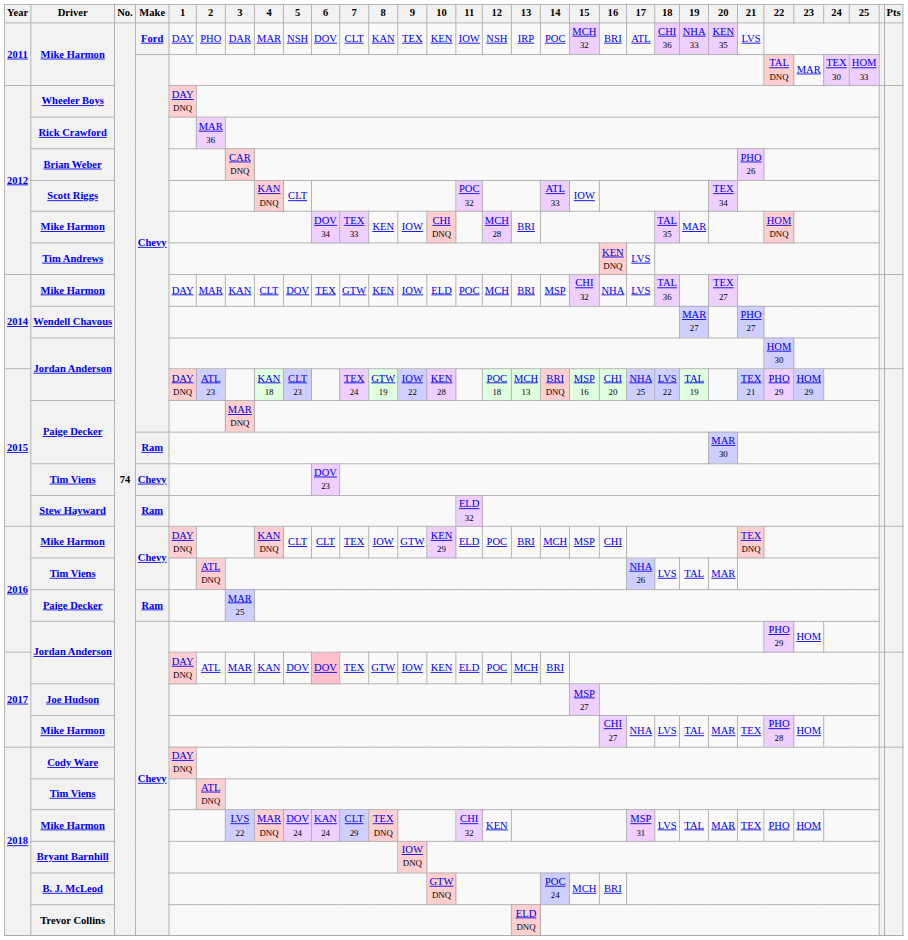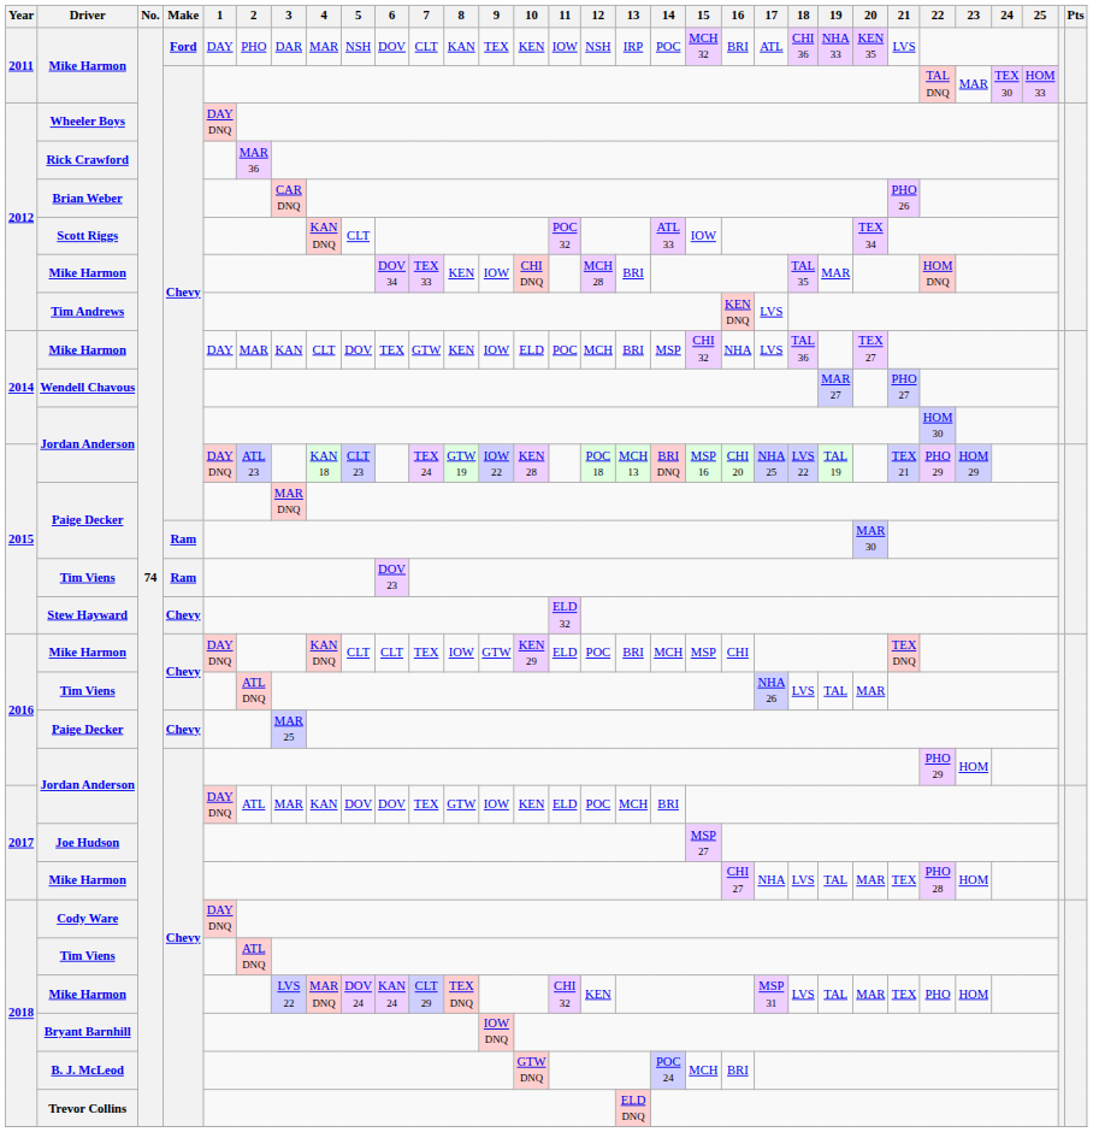 <table class="wikitable" style="text-align:center; font-size:75%">
 <tr>
 <th>Year</th>
 <th>Driver</th>
 <th>No.</th>
 <th>Make</th>
 <th>1</th>
 <th>2</th>
 <th>3</th>
 <th>4</th>
 <th>5</th>
 <th>6</th>
 <th>7</th>
 <th>8</th>
 <th>9</th>
 <th>10</th>
 <th>11</th>
 <th>12</th>
 <th>13</th>
 <th>14</th>
 <th>15</th>
 <th>16</th>
 <th>17</th>
 <th>18</th>
 <th>19</th>
 <th>20</th>
 <th>21</th>
 <th>22</th>
 <th>23</th>
 <th>24</th>
 <th>25</th>
 <th></th>
 <th>Pts</th>
 </tr>
 <tr>
 <th rowspan=2><a href='#'>2011</a></th>
 <th rowspan=2><a href='#'>Mike Harmon</a></th>
 <th rowspan=29>74</th>
 <th><a href='#'>Ford</a></th>
 <td><a href='#'>DAY</a></td>
 <td><a href='#'>PHO</a></td>
 <td><a href='#'>DAR</a></td>
 <td><a href='#'>MAR</a></td>
 <td><a href='#'>NSH</a></td>
 <td><a href='#'>DOV</a></td>
 <td><a href='#'>CLT</a></td>
 <td><a href='#'>KAN</a></td>
 <td><a href='#'>TEX</a></td>
 <td><a href='#'>KEN</a></td>
 <td><a href='#'>IOW</a></td>
 <td><a href='#'>NSH</a></td>
 <td><a href='#'>IRP</a></td>
 <td><a href='#'>POC</a></td>
 <td style="background:#EFCFFF;"><a href='#'>MCH</a><br><small>32</small></td>
 <td><a href='#'>BRI</a></td>
 <td><a href='#'>ATL</a></td>
 <td style="background:#EFCFFF;"><a href='#'>CHI</a><br><small>36</small></td>
 <td style="background:#EFCFFF;"><a href='#'>NHA</a><br><small>33</small></td>
 <td style="background:#EFCFFF;"><a href='#'>KEN</a><br><small>35</small></td>
 <td><a href='#'>LVS</a></td>
 <td colspan=4></td>
 <th rowspan=2></th>
 <th rowspan=2></th>
 </tr>
 <tr>
 <th rowspan=12><a href='#'>Chevy</a></th>
 <td colspan=21></td>
 <td style="background:#FFCFCF;"><a href='#'>TAL</a><br><small>DNQ</small></td>
 <td><a href='#'>MAR</a></td>
 <td style="background:#EFCFFF;"><a href='#'>TEX</a><br><small>30</small></td>
 <td style="background:#EFCFFF;"><a href='#'>HOM</a><br><small>33</small></td>
 </tr>
 <tr>
 <th rowspan=6><a href='#'>2012</a></th>
 <th><a href='#'>Wheeler Boys</a></th>
 <td style="background:#FFCFCF;"><a href='#'>DAY</a><br><small>DNQ</small></td>
 <td colspan=24></td>
 <th rowspan=6></th>
 <th rowspan=6></th>
 </tr>
 <tr>
 <th><a href='#'>Rick Crawford</a></th>
 <td></td>
 <td style="background:#EFCFFF;"><a href='#'>MAR</a><br><small>36</small></td>
 <td colspan=23></td>
 </tr>
 <tr>
 <th><a href='#'>Brian Weber</a></th>
 <td colspan=2></td>
 <td style="background:#FFCFCF;"><a href='#'>CAR</a><br><small>DNQ</small></td>
 <td colspan=17></td>
 <td style="background:#EFCFFF;"><a href='#'>PHO</a><br><small>26</small></td>
 <td colspan=4></td>
 </tr>
 <tr>
 <th><a href='#'>Scott Riggs</a></th>
 <td colspan=3></td>
 <td style="background:#FFCFCF;"><a href='#'>KAN</a><br><small>DNQ</small></td>
 <td><a href='#'>CLT</a></td>
 <td colspan=5></td>
 <td style="background:#EFCFFF;"><a href='#'>POC</a><br><small>32</small></td>
 <td colspan=2></td>
 <td style="background:#EFCFFF;"><a href='#'>ATL</a><br><small>33</small></td>
 <td><a href='#'>IOW</a></td>
 <td colspan=4></td>
 <td style="background:#EFCFFF;"><a href='#'>TEX</a><br><small>34</small></td>
 <td colspan=5></td>
 </tr>
 <tr>
 <th><a href='#'>Mike Harmon</a></th>
 <td colspan=5></td>
 <td style="background:#EFCFFF;"><a href='#'>DOV</a><br><small>34</small></td>
 <td style="background:#EFCFFF;"><a href='#'>TEX</a><br><small>33</small></td>
 <td><a href='#'>KEN</a></td>
 <td><a href='#'>IOW</a></td>
 <td style="background:#FFCFCF;"><a href='#'>CHI</a><br><small>DNQ</small></td>
 <td></td>
 <td style="background:#EFCFFF;"><a href='#'>MCH</a><br><small>28</small></td>
 <td><a href='#'>BRI</a></td>
 <td colspan=4></td>
 <td style="background:#EFCFFF;"><a href='#'>TAL</a><br><small>35</small></td>
 <td><a href='#'>MAR</a></td>
 <td colspan=2></td>
 <td style="background:#FFCFCF;"><a href='#'>HOM</a><br><small>DNQ</small></td>
 <td colspan=3></td>
 </tr>
 <tr>
 <th><a href='#'>Tim Andrews</a></th>
 <td colspan=15></td>
 <td style="background:#FFCFCF;"><a href='#'>KEN</a><br><small>DNQ</small></td>
 <td><a href='#'>LVS</a></td>
 <td colspan=8></td>
 </tr>
 <tr>
 <th rowspan=3><a href='#'>2014</a></th>
 <th><a href='#'>Mike Harmon</a></th>
 <td><a href='#'>DAY</a></td>
 <td><a href='#'>MAR</a></td>
 <td><a href='#'>KAN</a></td>
 <td><a href='#'>CLT</a></td>
 <td><a href='#'>DOV</a></td>
 <td><a href='#'>TEX</a></td>
 <td><a href='#'>GTW</a></td>
 <td><a href='#'>KEN</a></td>
 <td><a href='#'>IOW</a></td>
 <td><a href='#'>ELD</a></td>
 <td><a href='#'>POC</a></td>
 <td><a href='#'>MCH</a></td>
 <td><a href='#'>BRI</a></td>
 <td><a href='#'>MSP</a></td>
 <td style="background:#EFCFFF;"><a href='#'>CHI</a><br><small>32</small></td>
 <td><a href='#'>NHA</a></td>
 <td><a href='#'>LVS</a></td>
 <td style="background:#EFCFFF;"><a href='#'>TAL</a><br><small>36</small></td>
 <td></td>
 <td style="background:#EFCFFF;"><a href='#'>TEX</a><br><small>27</small></td>
 <td colspan=5></td>
 <th rowspan=3></th>
 <th rowspan=3></th>
 </tr>
 <tr>
 <th><a href='#'>Wendell Chavous</a></th>
 <td colspan=18></td>
 <td style="background:#CFCFFF;"><a href='#'>MAR</a><br><small>27</small></td>
 <td></td>
 <td style="background:#CFCFFF;"><a href='#'>PHO</a><br><small>27</small></td>
 <td colspan=4></td>
 </tr>
 <tr>
 <th rowspan=2><a href='#'>Jordan Anderson</a></th>
 <td colspan=21></td>
 <td style="background:#CFCFFF;"><a href='#'>HOM</a><br><small>30</small></td>
 <td colspan=3></td>
 </tr>
 <tr>
 <th rowspan=5><a href='#'>2015</a></th>
 <td style="background:#FFCFCF;"><a href='#'>DAY</a><br><small>DNQ</small></td>
 <td style="background:#CFCFFF;"><a href='#'>ATL</a><br><small>23</small></td>
 <td></td>
 <td style="background:#DFFFDF;"><a href='#'>KAN</a><br><small>18</small></td>
 <td style="background:#CFCFFF;"><a href='#'>CLT</a><br><small>23</small></td>
 <td></td>
 <td style="background:#EFCFFF;"><a href='#'>TEX</a><br><small>24</small></td>
 <td style="background:#DFFFDF;"><a href='#'>GTW</a><br><small>19</small></td>
 <td style="background:#CFCFFF;"><a href='#'>IOW</a><br><small>22</small></td>
 <td style="background:#EFCFFF;"><a href='#'>KEN</a><br><small>28</small></td>
 <td></td>
 <td style="background:#DFFFDF;"><a href='#'>POC</a><br><small>18</small></td>
 <td style="background:#DFFFDF;"><a href='#'>MCH</a><br><small>13</small></td>
 <td style="background:#FFCFCF;"><a href='#'>BRI</a><br><small>DNQ</small></td>
 <td style="background:#DFFFDF;"><a href='#'>MSP</a><br><small>16</small></td>
 <td style="background:#DFFFDF;"><a href='#'>CHI</a><br><small>20</small></td>
 <td style="background:#CFCFFF;"><a href='#'>NHA</a><br><small>25</small></td>
 <td style="background:#CFCFFF;"><a href='#'>LVS</a><br><small>22</small></td>
 <td style="background:#DFFFDF;"><a href='#'>TAL</a><br><small>19</small></td>
 <td></td>
 <td style="background:#CFCFFF;"><a href='#'>TEX</a><br><small>21</small></td>
 <td style="background:#EFCFFF;"><a href='#'>PHO</a><br><small>29</small></td>
 <td style="background:#CFCFFF;"><a href='#'>HOM</a><br><small>29</small></td>
 <td colspan=2></td>
 <th rowspan=5></th>
 <th rowspan=5></th>
 </tr>
 <tr>
 <th rowspan=2><a href='#'>Paige Decker</a></th>
 <td colspan=2></td>
 <td style="background:#FFCFCF;"><a href='#'>MAR</a><br><small>DNQ</small></td>
 <td colspan=22></td>
 </tr>
 <tr>
 <th><a href='#'>Ram</a></th>
 <td colspan=19></td>
 <td style="background:#CFCFFF;"><a href='#'>MAR</a><br><small>30</small></td>
 <td colspan=5></td>
 </tr>
 <tr>
 <th><a href='#'>Tim Viens</a></th>
-<th><a href='#'>Chevy</a></th>
+<th><a href='#'>Ram</a></th>
 <td colspan=5></td>
 <td style="background:#EFCFFF;"><a href='#'>DOV</a><br><small>23</small></td>
 <td colspan=19></td>
 </tr>
 <tr>
 <th><a href='#'>Stew Hayward</a></th>
-<th><a href='#'>Ram</a></th>
+<th><a href='#'>Chevy</a></th>
 <td colspan=10></td>
 <td style="background:#EFCFFF;"><a href='#'>ELD</a><br><small>32</small></td>
 <td colspan=14></td>
 </tr>
 <tr>
 <th rowspan=4><a href='#'>2016</a></th>
 <th><a href='#'>Mike Harmon</a></th>
 <th rowspan=2><a href='#'>Chevy</a></th>
 <td style="background:#FFCFCF;"><a href='#'>DAY</a><br><small>DNQ</small></td>
 <td colspan=2></td>
 <td style="background:#FFCFCF;"><a href='#'>KAN</a><br><small>DNQ</small></td>
 <td><a href='#'>CLT</a></td>
 <td><a href='#'>CLT</a></td>
 <td><a href='#'>TEX</a></td>
 <td><a href='#'>IOW</a></td>
 <td><a href='#'>GTW</a></td>
 <td style="background:#EFCFFF;"><a href='#'>KEN</a><br><small>29</small></td>
 <td><a href='#'>ELD</a></td>
 <td><a href='#'>POC</a></td>
 <td><a href='#'>BRI</a></td>
 <td><a href='#'>MCH</a></td>
 <td><a href='#'>MSP</a></td>
 <td><a href='#'>CHI</a></td>
 <td colspan=4></td>
 <td style="background:#FFCFCF;"><a href='#'>TEX</a><br><small>DNQ</small></td>
 <td colspan=4></td>
 <th rowspan=4></th>
 <th rowspan=4></th>
 </tr>
 <tr>
 <th><a href='#'>Tim Viens</a></th>
 <td></td>
 <td style="background:#FFCFCF;"><a href='#'>ATL</a><br><small>DNQ</small></td>
 <td colspan=14></td>
 <td style="background:#CFCFFF;"><a href='#'>NHA</a><br><small>26</small></td>
 <td><a href='#'>LVS</a></td>
 <td><a href='#'>TAL</a></td>
 <td><a href='#'>MAR</a></td>
 <td colspan=5></td>
 </tr>
 <tr>
 <th><a href='#'>Paige Decker</a></th>
-<th><a href='#'>Ram</a></th>
+<th><a href='#'>Chevy</a></th>
 <td colspan=2></td>
 <td style="background:#CFCFFF;"><a href='#'>MAR</a><br><small>25</small></td>
 <td colspan=22></td>
 </tr>
 <tr>
 <th rowspan=2><a href='#'>Jordan Anderson</a></th>
 <th rowspan=10><a href='#'>Chevy</a></th>
 <td colspan=21></td>
 <td style="background:#EFCFFF;"><a href='#'>PHO</a><br><small>29</small></td>
 <td><a href='#'>HOM</a></td>
 <td colspan=2></td>
 </tr>
 <tr>
 <th rowspan=3><a href='#'>2017</a></th>
 <td style="background:#FFCFCF;"><a href='#'>DAY</a><br><small>DNQ</small></td>
 <td><a href='#'>ATL</a></td>
 <td><a href='#'>MAR</a></td>
 <td><a href='#'>KAN</a></td>
 <td><a href='#'>DOV</a></td>
-<td style="background: pink;"><a href='#'>DOV</a></td>
+<td><a href='#'>DOV</a></td>
 <td><a href='#'>TEX</a></td>
 <td><a href='#'>GTW</a></td>
 <td><a href='#'>IOW</a></td>
 <td><a href='#'>KEN</a></td>
 <td><a href='#'>ELD</a></td>
 <td><a href='#'>POC</a></td>
 <td><a href='#'>MCH</a></td>
 <td><a href='#'>BRI</a></td>
 <td colspan=11></td>
 <th rowspan=3></th>
 <th rowspan=3></th>
 </tr>
 <tr>
 <th><a href='#'>Joe Hudson</a></th>
 <td colspan=14></td>
 <td style="background:#EFCFFF;"><a href='#'>MSP</a><br><small>27</small></td>
 <td colspan=10></td>
 </tr>
 <tr>
 <th><a href='#'>Mike Harmon</a></th>
 <td colspan=15></td>
 <td style="background:#EFCFFF;"><a href='#'>CHI</a><br><small>27</small></td>
 <td><a href='#'>NHA</a></td>
 <td><a href='#'>LVS</a></td>
 <td><a href='#'>TAL</a></td>
 <td><a href='#'>MAR</a></td>
 <td><a href='#'>TEX</a></td>
 <td style="background:#EFCFFF;"><a href='#'>PHO</a><br><small>28</small></td>
 <td><a href='#'>HOM</a></td>
 <td colspan=2></td>
 </tr>
 <tr>
 <th rowspan=6><a href='#'>2018</a></th>
 <th><a href='#'>Cody Ware</a></th>
 <td style="background:#FFCFCF;"><a href='#'>DAY</a><br><small>DNQ</small></td>
 <td colspan=24></td>
 <th rowspan=6></th>
 <th rowspan=6></th>
 </tr>
 <tr>
 <th><a href='#'>Tim Viens</a></th>
 <td></td>
 <td style="background:#FFCFCF;"><a href='#'>ATL</a><br><small>DNQ</small></td>
 <td colspan=23></td>
 </tr>
 <tr>
 <th><a href='#'>Mike Harmon</a></th>
 <td colspan=2></td>
 <td style="background:#CFCFFF;"><a href='#'>LVS</a><br><small>22</small></td>
 <td style="background:#FFCFCF;"><a href='#'>MAR</a><br><small>DNQ</small></td>
 <td style="background:#EFCFFF;"><a href='#'>DOV</a><br><small>24</small></td>
 <td style="background:#EFCFFF;"><a href='#'>KAN</a><br><small>24</small></td>
 <td style="background:#CFCFFF;"><a href='#'>CLT</a><br><small>29</small></td>
 <td style="background:#FFCFCF;"><a href='#'>TEX</a><br><small>DNQ</small></td>
 <td colspan=2></td>
 <td style="background:#EFCFFF;"><a href='#'>CHI</a><br><small>32</small></td>
 <td><a href='#'>KEN</a></td>
 <td colspan=4></td>
 <td style="background:#EFCFFF;"><a href='#'>MSP</a><br><small>31</small></td>
 <td><a href='#'>LVS</a></td>
 <td><a href='#'>TAL</a></td>
 <td><a href='#'>MAR</a></td>
 <td><a href='#'>TEX</a></td>
 <td><a href='#'>PHO</a></td>
 <td><a href='#'>HOM</a></td>
 <td colspan=2></td>
 </tr>
 <tr>
 <th><a href='#'>Bryant Barnhill</a></th>
 <td colspan=8></td>
 <td style="background:#FFCFCF;"><a href='#'>IOW</a><br><small>DNQ</small></td>
 <td colspan=16></td>
 </tr>
 <tr>
 <th><a href='#'>B. J. McLeod</a></th>
 <td colspan=9></td>
 <td style="background:#FFCFCF;"><a href='#'>GTW</a><br><small>DNQ</small></td>
 <td colspan=3></td>
 <td style="background:#CFCFFF;"><a href='#'>POC</a><br><small>24</small></td>
 <td><a href='#'>MCH</a></td>
 <td><a href='#'>BRI</a></td>
 <td colspan=9></td>
 </tr>
 <tr>
 <th>Trevor Collins</th>
 <td colspan=12></td>
 <td style="background:#FFCFCF;"><a href='#'>ELD</a><br><small>DNQ</small></td>
 <td colspan=12></td>
 </tr>
 <tr>
 </tr>
 </table>
